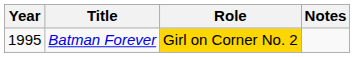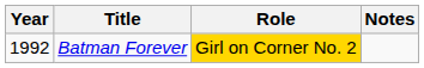 <table class="wikitable">
 <tr>
 <th>Year</th>
 <th>Title</th>
 <th>Role</th>
 <th>Notes</th>
 </tr>
 <tr>
-<td>1995</td>
+<td>1992</td>
 <td><em><a href='#'>Batman Forever</a></em></td>
 <td style="background: gold;">Girl on Corner No. 2</td>
 <td></td>
 </tr>
 </table>
